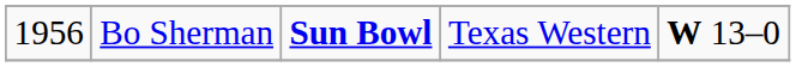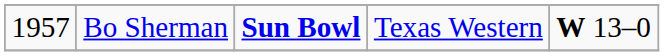 <table class="wikitable" style="text-align:center;">
 <tr>
 </tr>
 <tr>
-<td>1956</td>
+<td>1957</td>
 <td><a href='#'>Bo Sherman</a></td>
 <td><strong><a href='#'>Sun Bowl</a></strong></td>
 <td><a href='#'>Texas Western</a></td>
 <td><strong>W</strong> 13–0</td>
 </tr>
 <tr>
 </tr>
 </table>
